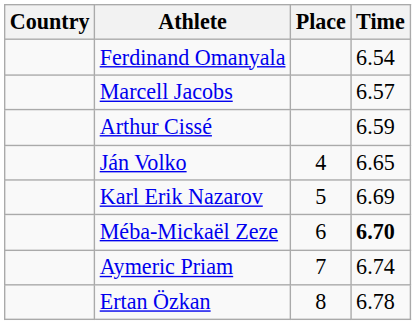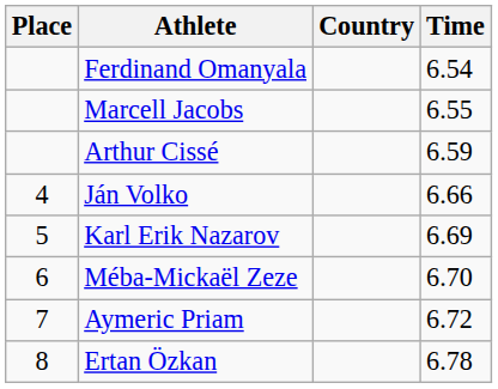 <table class="wikitable">
 <tr>
+<th>Place</th>
+<th>Athlete</th>
 <th>Country</th>
-<th>Athlete</th>
-<th>Place</th>
 <th>Time</th>
 </tr>
 <tr>
+<td align=center></td>
+<td><a href='#'>Ferdinand Omanyala</a></td>
 <td></td>
-<td><a href='#'>Ferdinand Omanyala</a></td>
-<td align=center></td>
 <td>6.54</td>
 </tr>
 <tr>
+<td align=center></td>
+<td><a href='#'>Marcell Jacobs</a></td>
 <td></td>
-<td><a href='#'>Marcell Jacobs</a></td>
-<td align=center></td>
-<td>6.57</td>
+<td>6.55</td>
 </tr>
 <tr>
+<td align=center></td>
+<td><a href='#'>Arthur Cissé</a></td>
 <td></td>
-<td><a href='#'>Arthur Cissé</a></td>
-<td align=center></td>
 <td>6.59</td>
 </tr>
 <tr>
+<td align=center>4</td>
+<td><a href='#'>Ján Volko</a></td>
 <td></td>
-<td><a href='#'>Ján Volko</a></td>
-<td align=center>4</td>
-<td>6.65</td>
+<td>6.66</td>
 </tr>
 <tr>
+<td align=center>5</td>
+<td><a href='#'>Karl Erik Nazarov</a></td>
 <td></td>
-<td><a href='#'>Karl Erik Nazarov</a></td>
-<td align=center>5</td>
 <td>6.69</td>
 </tr>
 <tr>
+<td align=center>6</td>
+<td><a href='#'>Méba-Mickaël Zeze</a></td>
 <td></td>
-<td><a href='#'>Méba-Mickaël Zeze</a></td>
-<td align=center>6</td>
-<td><strong>6.70</strong></td>
+<td>6.70</td>
 </tr>
 <tr>
+<td align=center>7</td>
+<td><a href='#'>Aymeric Priam</a></td>
 <td></td>
-<td><a href='#'>Aymeric Priam</a></td>
-<td align=center>7</td>
-<td>6.74</td>
+<td>6.72</td>
 </tr>
 <tr>
+<td align=center>8</td>
+<td><a href='#'>Ertan Özkan</a></td>
 <td></td>
-<td><a href='#'>Ertan Özkan</a></td>
-<td align=center>8</td>
 <td>6.78</td>
 </tr>
 </table>
